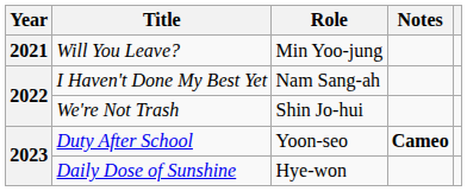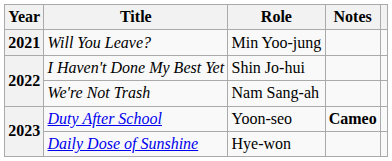 <table class="wikitable sortable plainrowheaders">
 <tr>
 <th scope="col">Year</th>
 <th scope="col">Title</th>
 <th scope="col">Role</th>
 <th scope="col" class="unsortable">Notes</th>
 <th scope="col" class="unsortable"></th>
 </tr>
 <tr Special appearance>
 <th scope="row">2021</th>
 <td><em>Will You Leave?</em></td>
 <td>Min Yoo-jung</td>
 <td></td>
 <td></td>
 </tr>
 <tr>
 <th scope="row" rowspan="2">2022</th>
 <td><em>I Haven't Done My Best Yet</em></td>
-<td>Nam Sang-ah</td>
+<td>Shin Jo-hui</td>
 <td></td>
 <td></td>
 </tr>
 <tr>
 <td><em>We're Not Trash</em></td>
-<td>Shin Jo-hui</td>
+<td>Nam Sang-ah</td>
 <td></td>
 <td></td>
 </tr>
 <tr>
 <th scope="row" rowspan="2">2023</th>
 <td><em><a href='#'>Duty After School</a></em></td>
 <td>Yoon-seo</td>
 <td><strong>Cameo</strong></td>
 <td></td>
 </tr>
 <tr>
 <td><em><a href='#'>Daily Dose of Sunshine</a></em></td>
 <td>Hye-won</td>
 <td></td>
 <td></td>
 </tr>
 </table>
